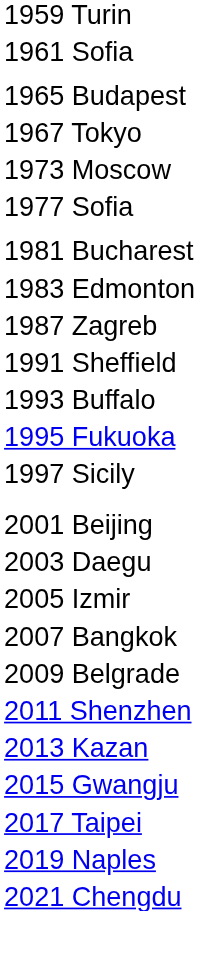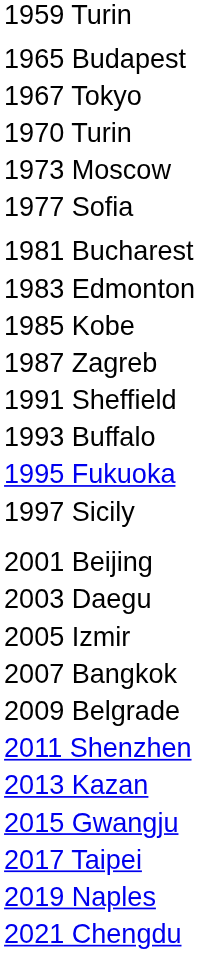 <table>
 <tr>
 <td>1959 Turin</td>
-<td></td>
-<td></td>
-<td></td>
-</tr>
-<tr>
-<td>1961 Sofia</td>
 <td></td>
 <td></td>
 <td></td>
 </tr>
 <tr>
 <td></td>
 <td></td>
 <td></td>
 <td></td>
 </tr>
 <tr>
 <td>1965 Budapest</td>
 <td></td>
 <td></td>
 <td></td>
 </tr>
 <tr>
 <td>1967 Tokyo</td>
+<td></td>
+<td></td>
+<td></td>
+</tr>
+<tr>
+<td>1970 Turin</td>
 <td></td>
 <td></td>
 <td></td>
 </tr>
 <tr>
 <td>1973 Moscow</td>
 <td></td>
 <td></td>
 <td></td>
 </tr>
 <tr>
 <td>1977 Sofia</td>
 <td></td>
 <td></td>
 <td></td>
 </tr>
 <tr>
 <td></td>
 <td></td>
 <td></td>
 <td></td>
 </tr>
 <tr>
 <td>1981 Bucharest</td>
 <td></td>
 <td></td>
 <td></td>
 </tr>
 <tr>
 <td>1983 Edmonton</td>
+<td></td>
+<td></td>
+<td></td>
+</tr>
+<tr>
+<td>1985 Kobe</td>
 <td></td>
 <td></td>
 <td></td>
 </tr>
 <tr>
 <td rowspan=2>1987 Zagreb</td>
 <td rowspan=2></td>
 <td rowspan=2></td>
 <td></td>
 </tr>
 <tr>
 <td></td>
 </tr>
 <tr>
 <td rowspan=2>1991 Sheffield</td>
 <td rowspan=2></td>
 <td rowspan=2></td>
 <td></td>
 </tr>
 <tr>
 <td></td>
 </tr>
 <tr>
 <td rowspan=2>1993 Buffalo</td>
 <td rowspan=2></td>
 <td rowspan=2></td>
 <td></td>
 </tr>
 <tr>
 <td></td>
 </tr>
 <tr>
 <td rowspan=2><a href='#'>1995 Fukuoka</a></td>
 <td rowspan=2></td>
 <td rowspan=2></td>
 <td></td>
 </tr>
 <tr>
 <td></td>
 </tr>
 <tr>
 <td rowspan=2>1997 Sicily</td>
 <td rowspan=2></td>
 <td rowspan=2></td>
 <td></td>
 </tr>
 <tr>
 <td></td>
 </tr>
 <tr>
 <td rowspan=2></td>
 <td rowspan=2></td>
 <td rowspan=2></td>
 <td></td>
 </tr>
 <tr>
 <td></td>
 </tr>
 <tr>
 <td rowspan=2>2001 Beijing</td>
 <td rowspan=2></td>
 <td rowspan=2></td>
 <td></td>
 </tr>
 <tr>
 <td></td>
 </tr>
 <tr>
 <td rowspan=2>2003 Daegu</td>
 <td rowspan=2></td>
 <td rowspan=2></td>
 <td></td>
 </tr>
 <tr>
 <td></td>
 </tr>
 <tr>
 <td rowspan=2>2005 Izmir</td>
 <td rowspan=2></td>
 <td rowspan=2></td>
 <td></td>
 </tr>
 <tr>
 <td></td>
 </tr>
 <tr>
 <td rowspan=2>2007 Bangkok</td>
 <td rowspan=2></td>
 <td rowspan=2></td>
 <td></td>
 </tr>
 <tr>
 <td></td>
 </tr>
 <tr>
 <td rowspan=2>2009 Belgrade</td>
 <td rowspan=2></td>
 <td rowspan=2></td>
 <td></td>
 </tr>
 <tr>
 <td></td>
 </tr>
 <tr>
 <td rowspan=2><a href='#'>2011 Shenzhen</a></td>
 <td rowspan=2></td>
 <td rowspan=2></td>
 <td></td>
 </tr>
 <tr>
 <td></td>
 </tr>
 <tr>
 <td rowspan=2><a href='#'>2013 Kazan</a></td>
 <td rowspan=2></td>
 <td rowspan=2></td>
 <td></td>
 </tr>
 <tr>
 <td></td>
 </tr>
 <tr>
 <td rowspan=2><a href='#'>2015 Gwangju</a></td>
 <td rowspan=2></td>
 <td rowspan=2></td>
 <td></td>
 </tr>
 <tr>
 <td></td>
 </tr>
 <tr>
 <td rowspan=2><a href='#'>2017 Taipei</a></td>
 <td rowspan=2></td>
 <td rowspan=2></td>
 <td></td>
 </tr>
 <tr>
 <td></td>
 </tr>
 <tr>
 <td rowspan=2><a href='#'>2019 Naples</a></td>
 <td rowspan=2></td>
 <td rowspan=2></td>
 <td></td>
 </tr>
 <tr>
 <td></td>
 </tr>
 <tr>
 <td rowspan=2><a href='#'>2021 Chengdu</a></td>
 <td rowspan=2></td>
 <td rowspan=2></td>
 <td></td>
 </tr>
 <tr>
 <td></td>
 </tr>
 </table>
